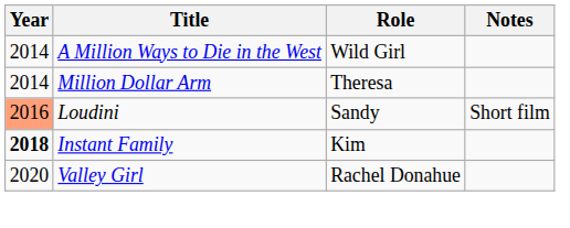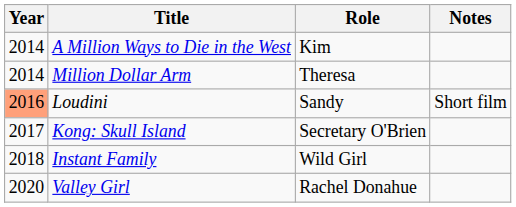 <table class="wikitable sortable">
 <tr>
 <th>Year</th>
 <th>Title</th>
 <th>Role</th>
 <th class="unsortable">Notes</th>
 </tr>
 <tr>
 <td>2014</td>
 <td><em><a href='#'>A Million Ways to Die in the West</a></em></td>
-<td>Wild Girl</td>
+<td>Kim</td>
 <td></td>
 </tr>
 <tr>
 <td>2014</td>
 <td><em><a href='#'>Million Dollar Arm</a></em></td>
 <td>Theresa</td>
 <td></td>
 </tr>
 <tr>
 <td style="background: lightsalmon;">2016</td>
 <td><em>Loudini</em></td>
 <td>Sandy</td>
 <td>Short film</td>
 </tr>
 <tr>
-<td><strong>2018</strong></td>
+<td>2017</td>
+<td><em><a href='#'>Kong: Skull Island</a></em></td>
+<td>Secretary O'Brien</td>
+<td></td>
+</tr>
+<tr>
+<td>2018</td>
 <td><em><a href='#'>Instant Family</a></em></td>
-<td>Kim</td>
+<td>Wild Girl</td>
 <td></td>
 </tr>
 <tr>
 <td>2020</td>
 <td><em><a href='#'>Valley Girl</a></em></td>
 <td>Rachel Donahue</td>
 <td></td>
 </tr>
 </table>
